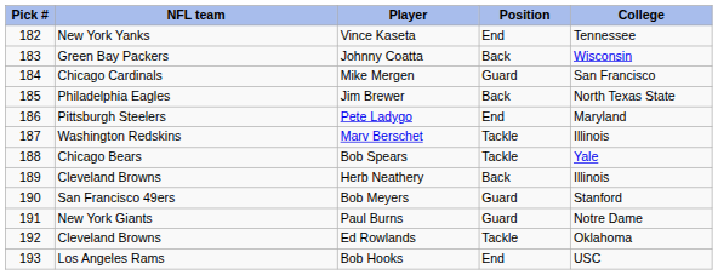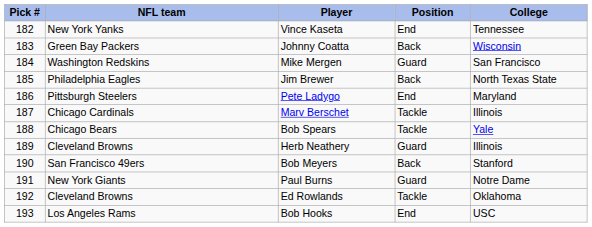 <table class="wikitable sortable sortable" style="width: 100%">
 <tr>
 <th style="background:#A8BDEC;" width=7%>Pick #</th>
 <th width=40% style="background:#A8BDEC;">NFL team</th>
 <th width=20% style="background:#A8BDEC;">Player</th>
 <th width=13% style="background:#A8BDEC;">Position</th>
 <th style="background:#A8BDEC;">College</th>
 </tr>
 <tr>
 <td align=center>182</td>
 <td>New York Yanks</td>
 <td>Vince Kaseta</td>
 <td>End</td>
 <td>Tennessee</td>
 </tr>
 <tr>
 <td align=center>183</td>
 <td>Green Bay Packers</td>
 <td>Johnny Coatta</td>
 <td>Back</td>
 <td><a href='#'>Wisconsin</a></td>
 </tr>
 <tr>
 <td align=center>184</td>
-<td>Chicago Cardinals</td>
+<td>Washington Redskins</td>
 <td>Mike Mergen</td>
 <td>Guard</td>
 <td>San Francisco</td>
 </tr>
 <tr>
 <td align=center>185</td>
 <td>Philadelphia Eagles</td>
 <td>Jim Brewer</td>
 <td>Back</td>
 <td>North Texas State</td>
 </tr>
 <tr>
 <td align=center>186</td>
 <td>Pittsburgh Steelers</td>
 <td><a href='#'>Pete Ladygo</a></td>
 <td>End</td>
 <td>Maryland</td>
 </tr>
 <tr>
 <td align=center>187</td>
-<td>Washington Redskins</td>
+<td>Chicago Cardinals</td>
 <td><a href='#'>Marv Berschet</a></td>
 <td>Tackle</td>
 <td>Illinois</td>
 </tr>
 <tr>
 <td align=center>188</td>
 <td>Chicago Bears</td>
 <td>Bob Spears</td>
 <td>Tackle</td>
 <td><a href='#'>Yale</a></td>
 </tr>
 <tr>
 <td align=center>189</td>
 <td>Cleveland Browns</td>
 <td>Herb Neathery</td>
-<td>Back</td>
+<td>Guard</td>
 <td>Illinois</td>
 </tr>
 <tr>
 <td align=center>190</td>
 <td>San Francisco 49ers</td>
 <td>Bob Meyers</td>
-<td>Guard</td>
+<td>Back</td>
 <td>Stanford</td>
 </tr>
 <tr>
 <td align=center>191</td>
 <td>New York Giants</td>
 <td>Paul Burns</td>
 <td>Guard</td>
 <td>Notre Dame</td>
 </tr>
 <tr>
 <td align=center>192</td>
 <td>Cleveland Browns</td>
 <td>Ed Rowlands</td>
 <td>Tackle</td>
 <td>Oklahoma</td>
 </tr>
 <tr>
 <td align=center>193</td>
 <td>Los Angeles Rams</td>
 <td>Bob Hooks</td>
 <td>End</td>
 <td>USC</td>
 </tr>
 </table>
